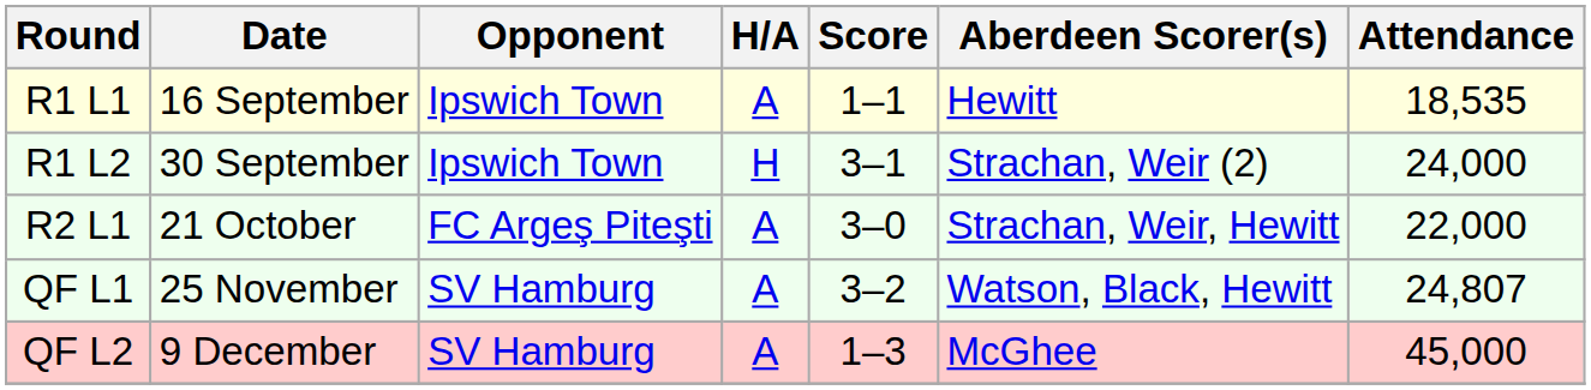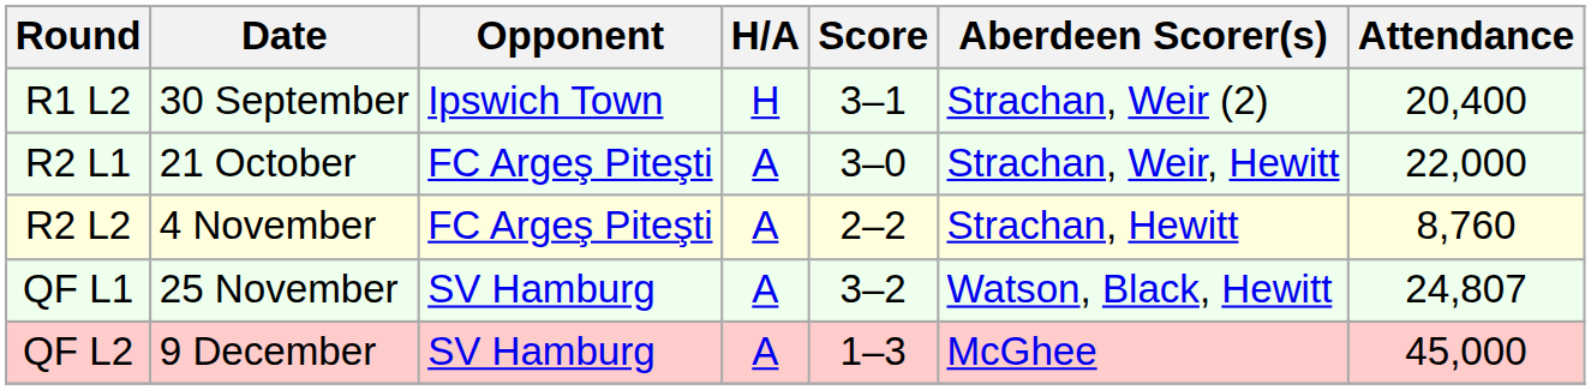 <table class="wikitable" style="text-align:center">
 <tr>
 <th>Round</th>
 <th>Date</th>
 <th>Opponent</th>
 <th>H/A</th>
 <th>Score</th>
 <th>Aberdeen Scorer(s)</th>
 <th>Attendance</th>
 </tr>
-<tr bgcolor=#FFFFDD>
-<td>R1 L1</td>
-<td align=left>16 September</td>
-<td align=left> <a href='#'>Ipswich Town</a></td>
-<td><a href='#'>A</a></td>
-<td>1–1</td>
-<td align=left><a href='#'>Hewitt</a></td>
-<td>18,535</td>
-</tr>
 <tr bgcolor=#EEFFEE>
 <td>R1 L2</td>
 <td align=left>30 September</td>
 <td align=left> <a href='#'>Ipswich Town</a></td>
 <td><a href='#'>H</a></td>
 <td>3–1</td>
 <td align=left><a href='#'>Strachan</a>, <a href='#'>Weir</a> (2)</td>
-<td>24,000</td>
+<td>20,400</td>
 </tr>
 <tr bgcolor=#EEFFEE>
 <td>R2 L1</td>
 <td align=left>21 October</td>
 <td align=left> <a href='#'>FC Argeş Piteşti</a></td>
 <td><a href='#'>A</a></td>
 <td>3–0</td>
 <td align=left><a href='#'>Strachan</a>, <a href='#'>Weir</a>, <a href='#'>Hewitt</a></td>
 <td>22,000</td>
+</tr>
+<tr bgcolor=#FFFFDD>
+<td>R2 L2</td>
+<td align=left>4 November</td>
+<td align=left> <a href='#'>FC Argeş Piteşti</a></td>
+<td><a href='#'>A</a></td>
+<td>2–2</td>
+<td align=left><a href='#'>Strachan</a>, <a href='#'>Hewitt</a></td>
+<td>8,760</td>
 </tr>
 <tr bgcolor=#EEFFEE>
 <td>QF L1</td>
 <td align=left>25 November</td>
 <td align=left> <a href='#'>SV Hamburg</a></td>
 <td><a href='#'>A</a></td>
 <td>3–2</td>
 <td align=left><a href='#'>Watson</a>, <a href='#'>Black</a>, <a href='#'>Hewitt</a></td>
 <td>24,807</td>
 </tr>
 <tr bgcolor=#FFCCCC>
 <td>QF L2</td>
 <td align=left>9 December</td>
 <td align=left> <a href='#'>SV Hamburg</a></td>
 <td><a href='#'>A</a></td>
 <td>1–3</td>
 <td align=left><a href='#'>McGhee</a></td>
 <td>45,000</td>
 </tr>
 <tr>
 </tr>
 </table>
